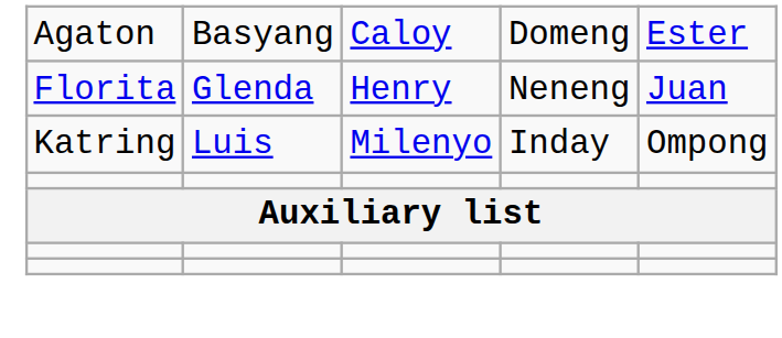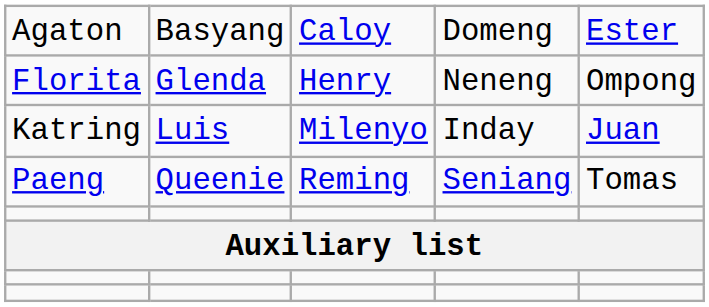 <table class="wikitable" style="float:right;">
 <tr>
 <td>Agaton</td>
 <td>Basyang</td>
 <td><a href='#'>Caloy</a></td>
 <td>Domeng</td>
 <td><a href='#'>Ester</a></td>
 </tr>
 <tr>
 <td><a href='#'>Florita</a></td>
 <td><a href='#'>Glenda</a></td>
 <td><a href='#'>Henry</a></td>
 <td>Neneng</td>
-<td><a href='#'>Juan</a></td>
+<td>Ompong</td>
 </tr>
 <tr>
 <td>Katring</td>
 <td><a href='#'>Luis</a></td>
 <td><a href='#'>Milenyo</a></td>
 <td>Inday</td>
-<td>Ompong</td>
+<td><a href='#'>Juan</a></td>
+</tr>
+<tr>
+<td><a href='#'>Paeng</a></td>
+<td><a href='#'>Queenie</a></td>
+<td><a href='#'>Reming</a></td>
+<td><a href='#'>Seniang</a></td>
+<td>Tomas</td>
 </tr>
 <tr>
 <td></td>
 <td></td>
 <td></td>
 <td></td>
 <td></td>
 </tr>
 <tr>
 <th colspan=5>Auxiliary list</th>
 </tr>
 <tr>
 <td></td>
 <td></td>
 <td></td>
 <td></td>
 <td></td>
 </tr>
 <tr>
 <td></td>
 <td></td>
 <td></td>
 <td></td>
 <td></td>
 </tr>
 </table>
